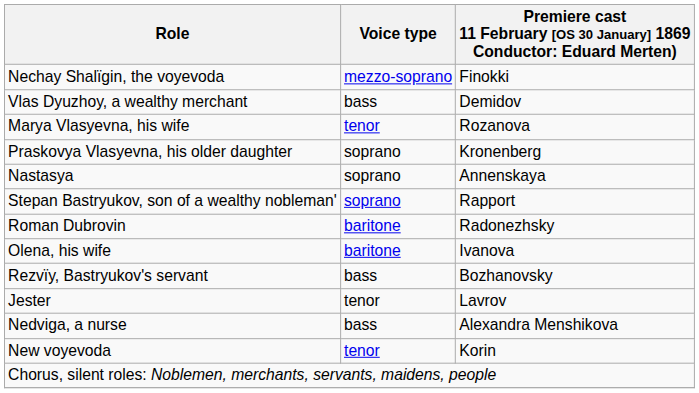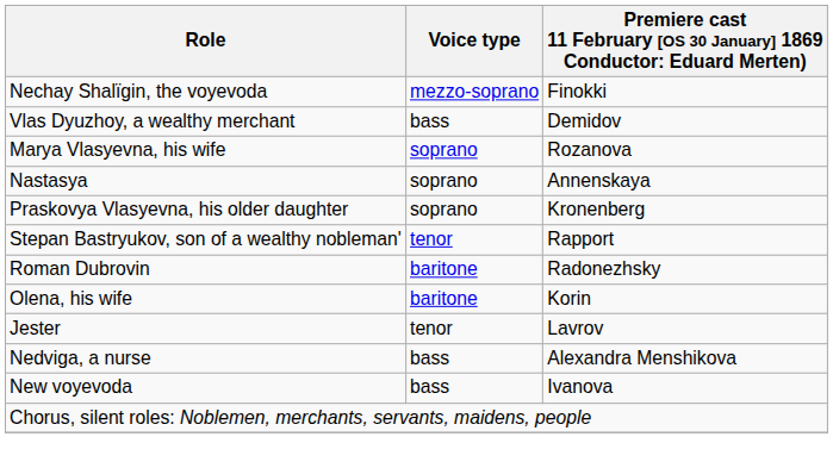 <table class="wikitable">
 <tr>
 <th>Role</th>
 <th>Voice type</th>
 <th>Premiere cast<br>11 February <small>[OS 30 January]</small> 1869<br>Conductor: Eduard Merten)</th>
 </tr>
 <tr>
 <td>Nechay Shalïgin, the voyevoda</td>
 <td><a href='#'>mezzo-soprano</a></td>
 <td>Finokki</td>
 </tr>
 <tr>
 <td>Vlas Dyuzhoy, a wealthy merchant</td>
 <td>bass</td>
 <td>Demidov</td>
 </tr>
 <tr>
 <td>Marya Vlasyevna, his wife</td>
-<td><a href='#'>tenor</a></td>
+<td><a href='#'>soprano</a></td>
 <td>Rozanova</td>
+</tr>
+<tr>
+<td>Nastasya</td>
+<td>soprano</td>
+<td>Annenskaya</td>
 </tr>
 <tr>
 <td>Praskovya Vlasyevna, his older daughter</td>
 <td>soprano</td>
 <td>Kronenberg</td>
 </tr>
 <tr>
-<td>Nastasya</td>
-<td>soprano</td>
-<td>Annenskaya</td>
-</tr>
-<tr>
 <td>Stepan Bastryukov, son of a wealthy nobleman'</td>
-<td><a href='#'>soprano</a></td>
+<td><a href='#'>tenor</a></td>
 <td>Rapport</td>
 </tr>
 <tr>
 <td>Roman Dubrovin</td>
 <td><a href='#'>baritone</a></td>
 <td>Radonezhsky</td>
 </tr>
 <tr>
 <td>Olena, his wife</td>
 <td><a href='#'>baritone</a></td>
-<td>Ivanova</td>
-</tr>
-<tr>
-<td>Rezvïy, Bastryukov's servant</td>
-<td>bass</td>
-<td>Bozhanovsky</td>
+<td>Korin</td>
 </tr>
 <tr>
 <td>Jester</td>
 <td>tenor</td>
 <td>Lavrov</td>
 </tr>
 <tr>
 <td>Nedviga, a nurse</td>
 <td>bass</td>
 <td>Alexandra Menshikova</td>
 </tr>
 <tr>
 <td>New voyevoda</td>
-<td><a href='#'>tenor</a></td>
-<td>Korin</td>
+<td>bass</td>
+<td>Ivanova</td>
 </tr>
 <tr>
 <td colspan="3">Chorus, silent roles: <em>Noblemen, merchants, servants, maidens, people</em></td>
 </tr>
 <tr>
 </tr>
 </table>
